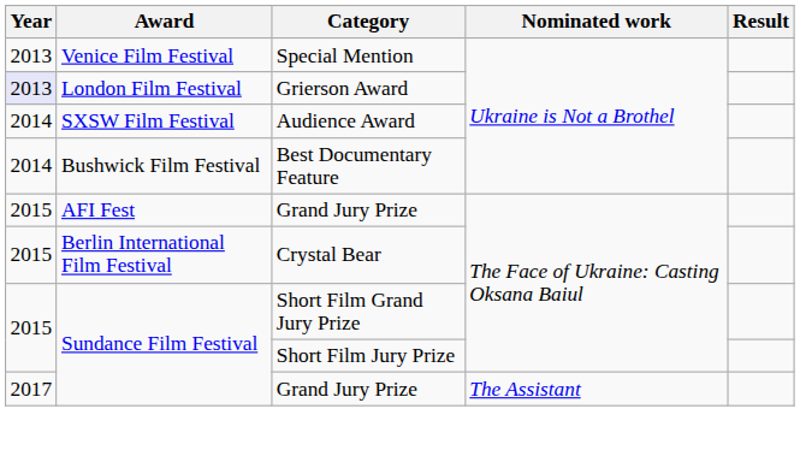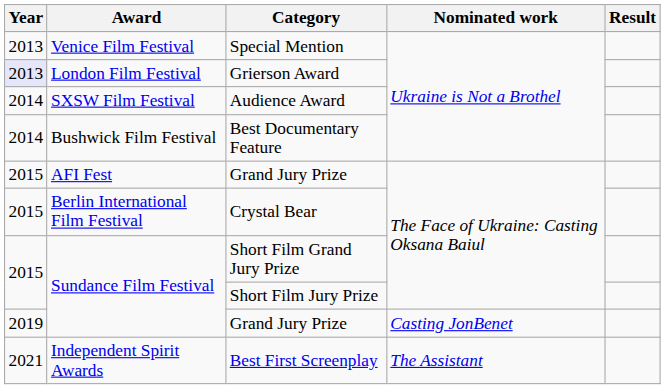 <table class="wikitable">
 <tr>
 <th>Year</th>
 <th>Award</th>
 <th>Category</th>
 <th>Nominated work</th>
 <th>Result</th>
 </tr>
 <tr>
 <td>2013</td>
 <td><a href='#'>Venice Film Festival</a></td>
 <td>Special Mention</td>
 <td rowspan=4><em><a href='#'>Ukraine is Not a Brothel</a></em></td>
 <td></td>
 </tr>
 <tr>
 <td style="background: lavender;">2013</td>
 <td><a href='#'>London Film Festival</a></td>
 <td>Grierson Award</td>
 <td></td>
 </tr>
 <tr>
 <td>2014</td>
 <td><a href='#'>SXSW Film Festival</a></td>
 <td>Audience Award</td>
 <td></td>
 </tr>
 <tr>
 <td>2014</td>
 <td>Bushwick Film Festival</td>
 <td>Best Documentary Feature</td>
 <td></td>
 </tr>
 <tr>
 <td>2015</td>
 <td><a href='#'>AFI Fest</a></td>
 <td>Grand Jury Prize</td>
 <td rowspan=4><em>The Face of Ukraine: Casting Oksana Baiul</em></td>
 <td></td>
 </tr>
 <tr>
 <td>2015</td>
 <td><a href='#'>Berlin International Film Festival</a></td>
 <td>Crystal Bear</td>
 <td></td>
 </tr>
 <tr>
 <td rowspan=2>2015</td>
 <td rowspan=3><a href='#'>Sundance Film Festival</a></td>
 <td>Short Film Grand Jury Prize</td>
 <td></td>
 </tr>
 <tr>
 <td>Short Film Jury Prize</td>
 <td></td>
 </tr>
 <tr>
-<td>2017</td>
+<td>2019</td>
 <td>Grand Jury Prize</td>
+<td><em><a href='#'>Casting JonBenet</a></em></td>
+<td></td>
+</tr>
+<tr>
+<td>2021</td>
+<td><a href='#'>Independent Spirit Awards</a></td>
+<td><a href='#'>Best First Screenplay</a></td>
 <td><em><a href='#'>The Assistant</a></em></td>
 <td></td>
 </tr>
 </table>
